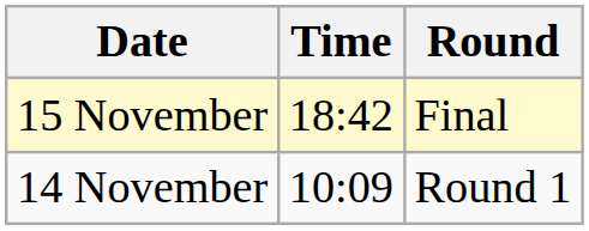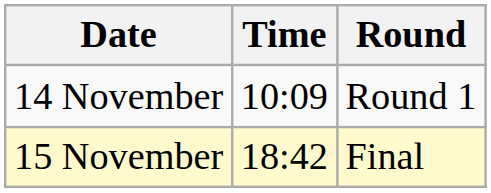 <table class="wikitable">
 <tr>
 <th>Date</th>
 <th>Time</th>
 <th>Round</th>
 </tr>
+<tr>
+<td>14 November</td>
+<td>10:09</td>
+<td>Round 1</td>
+</tr>
 <tr style=background:lemonchiffon>
 <td>15 November</td>
 <td>18:42</td>
 <td>Final</td>
 </tr>
-<tr>
-<td>14 November</td>
-<td>10:09</td>
-<td>Round 1</td>
-</tr>
 </table>
